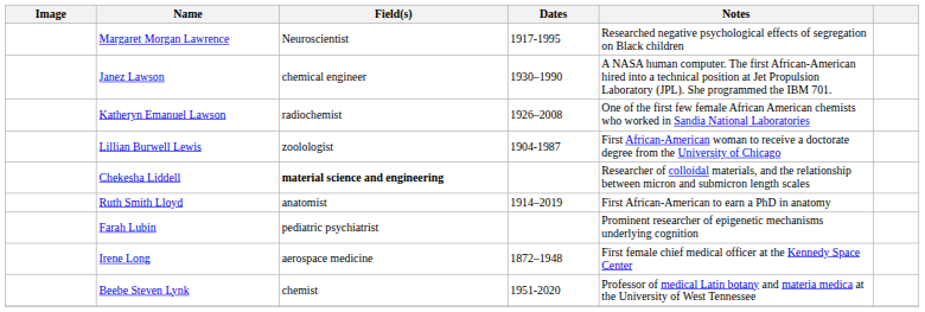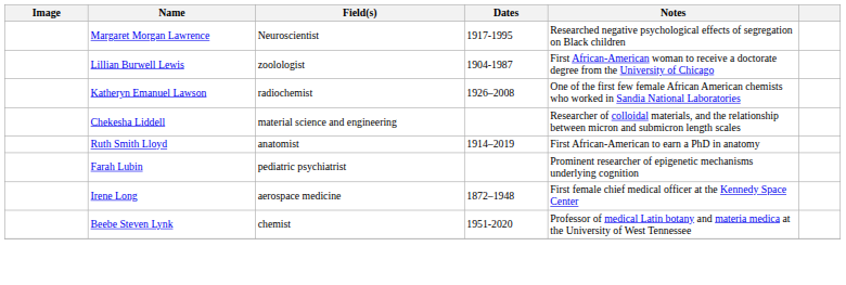 <table class="wikitable sortable plainrowheaders" style="width:100%; background:#fff;">
 <tr class="unsortable">
 <th scope="col" class="unsortable">Image</th>
 <th scope="col" style="width:20%;">Name</th>
 <th scope="col" style="width:25%;">Field(s)</th>
 <th scope="col" style="width:10%;">Dates</th>
 <th scope="col" class="unsortable" style="width: 30%">Notes</th>
 <th scope="col" class="unsortable" style="width: 5%"></th>
 </tr>
 <tr>
 <td></td>
 <td><a href='#'>Margaret Morgan Lawrence</a></td>
 <td>Neuroscientist</td>
 <td>1917-1995</td>
 <td>Researched negative psychological effects of segregation on Black children</td>
 <td></td>
 </tr>
 <tr>
 <td></td>
-<td><a href='#'>Janez Lawson</a></td>
-<td>chemical engineer</td>
-<td>1930–1990</td>
-<td>A NASA human computer. The first African-American hired into a technical position at Jet Propulsion Laboratory (JPL). She programmed the IBM 701.</td>
+<td><a href='#'>Lillian Burwell Lewis</a></td>
+<td>zoolologist</td>
+<td>1904-1987</td>
+<td>First <a href='#'>African-American</a> woman to receive a doctorate degree from the <a href='#'>University of Chicago</a></td>
 <td></td>
 </tr>
 <tr>
 <td></td>
 <td><a href='#'>Katheryn Emanuel Lawson</a></td>
 <td>radiochemist</td>
 <td>1926–2008</td>
 <td>One of the first few female African American chemists who worked in <a href='#'>Sandia National Laboratories</a></td>
 <td></td>
 </tr>
 <tr>
 <td></td>
-<td><a href='#'>Lillian Burwell Lewis</a></td>
-<td>zoolologist</td>
-<td>1904-1987</td>
-<td>First <a href='#'>African-American</a> woman to receive a doctorate degree from the <a href='#'>University of Chicago</a></td>
-<td></td>
-</tr>
-<tr>
-<td></td>
 <td><a href='#'>Chekesha Liddell</a></td>
-<td><strong>material science and engineering</strong></td>
+<td>material science and engineering</td>
 <td></td>
 <td>Researcher of <a href='#'>colloidal</a> materials, and the relationship between micron and submicron length scales</td>
 <td></td>
 </tr>
 <tr>
 <td></td>
 <td><a href='#'>Ruth Smith Lloyd</a></td>
 <td>anatomist</td>
 <td>1914–2019</td>
 <td>First African-American to earn a PhD in anatomy</td>
 <td></td>
 </tr>
 <tr>
 <td></td>
 <td><a href='#'>Farah Lubin</a></td>
 <td>pediatric psychiatrist</td>
 <td></td>
 <td>Prominent researcher of epigenetic mechanisms underlying cognition</td>
 <td></td>
 </tr>
 <tr>
 <td></td>
 <td><a href='#'>Irene Long</a></td>
 <td>aerospace medicine</td>
 <td>1872–1948</td>
 <td>First female chief medical officer at the <a href='#'>Kennedy Space Center</a></td>
 </tr>
 <tr>
 <td></td>
 <td><a href='#'>Beebe Steven Lynk</a></td>
 <td>chemist</td>
 <td>1951-2020</td>
 <td>Professor of <a href='#'>medical Latin botany</a> and <a href='#'>materia medica</a> at the University of West Tennessee</td>
 <td></td>
 </tr>
 <tr>
 </tr>
 </table>
